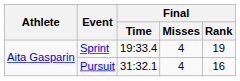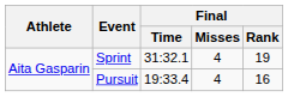 <table class="wikitable">
 <tr>
 <th rowspan="2">Athlete</th>
 <th rowspan="2">Event</th>
 <th colspan="3">Final</th>
 </tr>
 <tr>
 <th>Time</th>
 <th>Misses</th>
 <th>Rank</th>
 </tr>
 <tr>
 <td rowspan="2"><a href='#'>Aita Gasparin</a></td>
 <td><a href='#'>Sprint</a></td>
-<td align="center">19:33.4</td>
+<td align="center">31:32.1</td>
 <td align="center">4</td>
 <td align="center">19</td>
 </tr>
 <tr>
 <td><a href='#'>Pursuit</a></td>
-<td align="center">31:32.1</td>
+<td align="center">19:33.4</td>
 <td align="center">4</td>
 <td align="center">16</td>
 </tr>
 </table>
